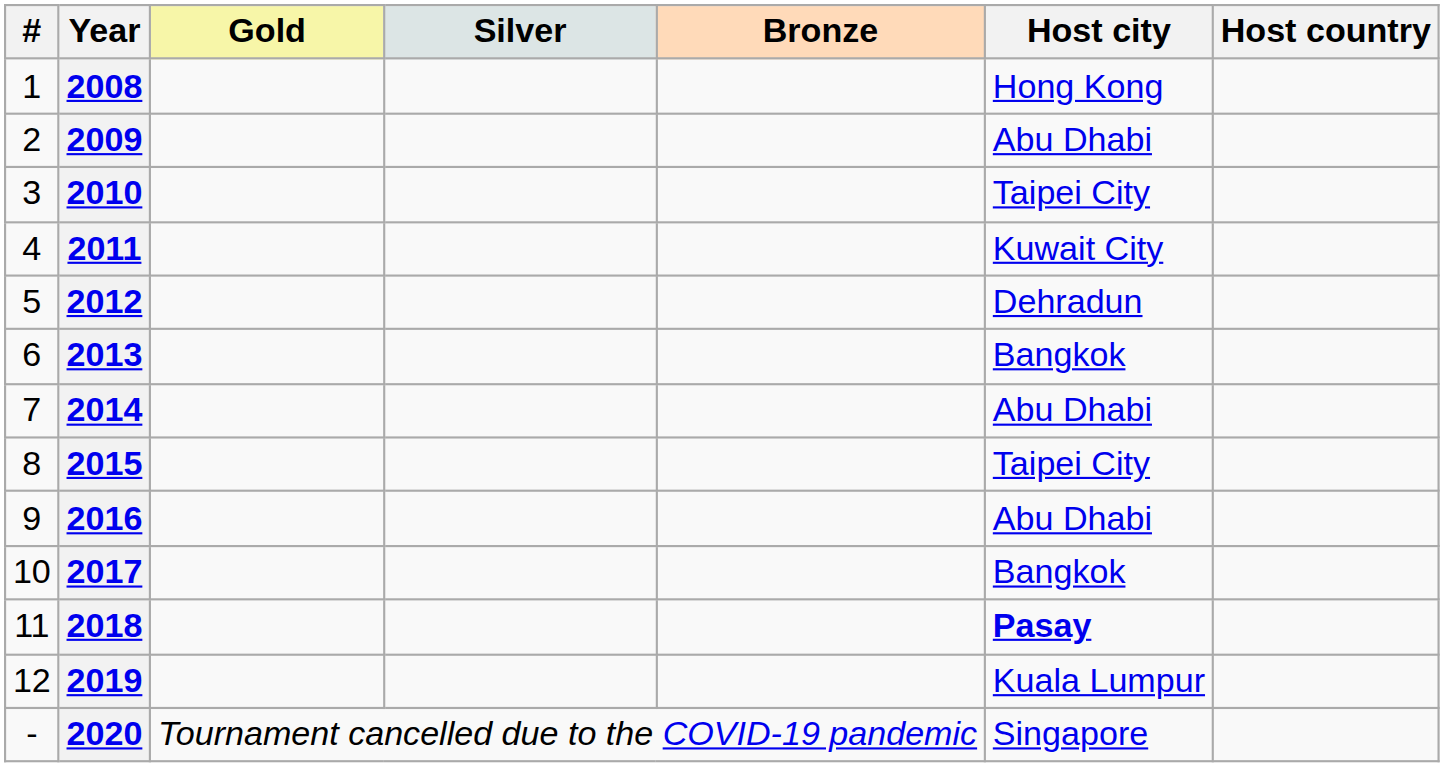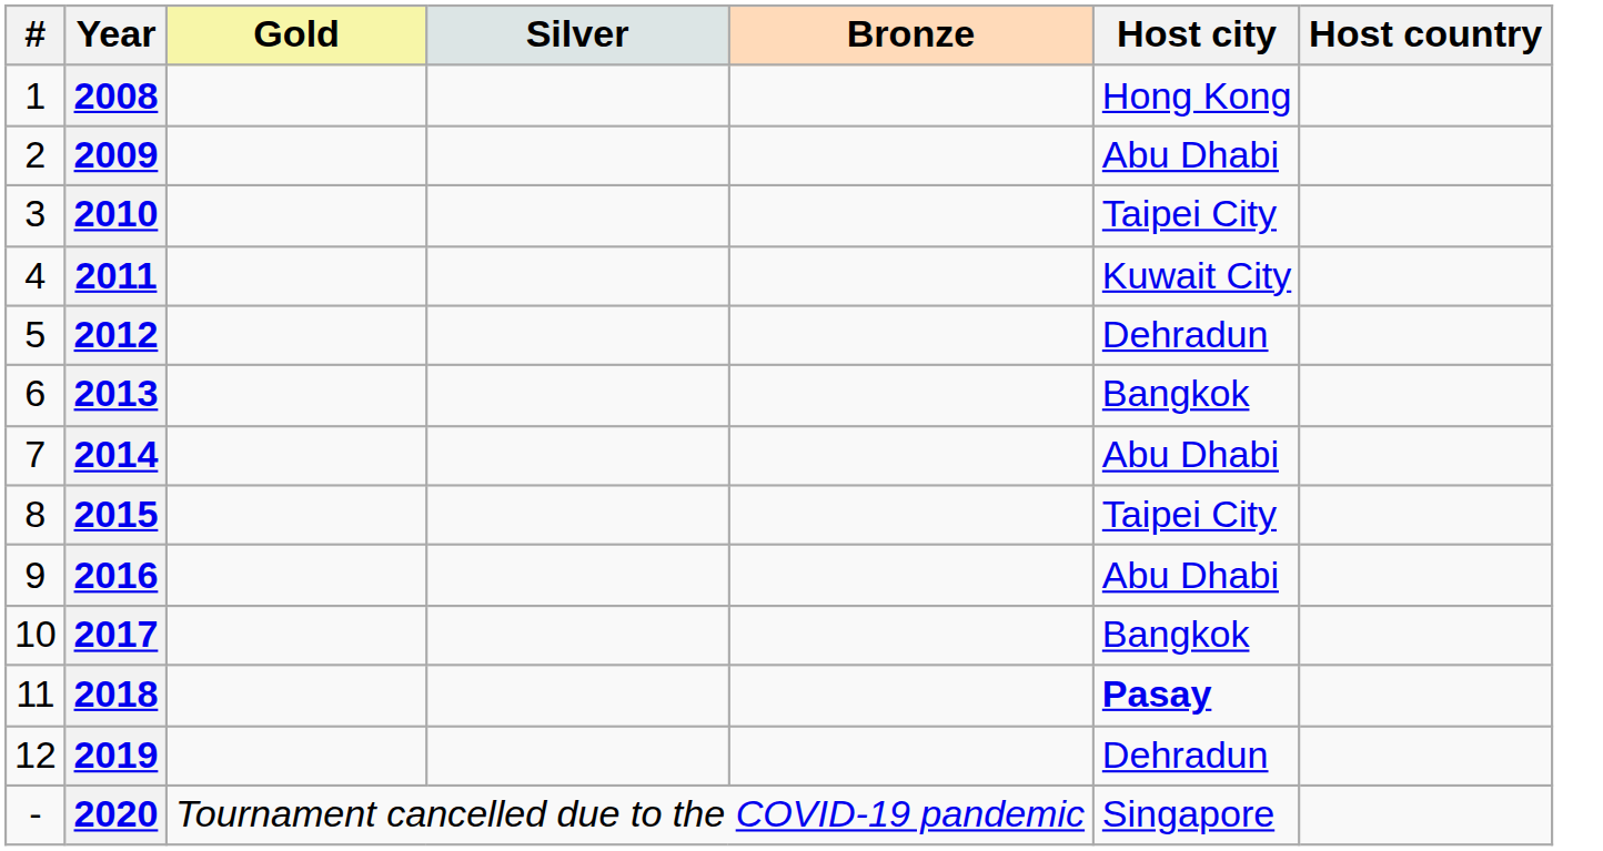 <table class="wikitable sortable plainrowheaders">
 <tr>
 <th scope="col">#</th>
 <th scope="col">Year</th>
 <th scope="col" style="background:#F7F6A8"> Gold</th>
 <th scope="col" style="background:#DCE5E5"> Silver</th>
 <th scope="col" style="background:#FFDAB9"> Bronze</th>
 <th scope="col">Host city</th>
 <th scope="col">Host country</th>
 </tr>
 <tr>
 <td align=center>1</td>
 <th scope="row"><a href='#'>2008</a></th>
 <td> </td>
 <td> </td>
 <td> </td>
 <td><a href='#'>Hong Kong</a></td>
 <td></td>
 </tr>
 <tr>
 <td align=center>2</td>
 <th scope="row"><a href='#'>2009</a></th>
 <td> </td>
 <td> </td>
 <td> </td>
 <td><a href='#'>Abu Dhabi</a></td>
 <td></td>
 </tr>
 <tr>
 <td align=center>3</td>
 <th scope="row"><a href='#'>2010</a></th>
 <td> </td>
 <td> </td>
 <td> </td>
 <td><a href='#'>Taipei City</a></td>
 <td></td>
 </tr>
 <tr>
 <td align=center>4</td>
 <th scope="row"><a href='#'>2011</a></th>
 <td> </td>
 <td> </td>
 <td> </td>
 <td><a href='#'>Kuwait City</a></td>
 <td></td>
 </tr>
 <tr>
 <td align=center>5</td>
 <th scope="row"><a href='#'>2012</a></th>
 <td> </td>
 <td> </td>
 <td> </td>
 <td><a href='#'>Dehradun</a></td>
 <td></td>
 </tr>
 <tr>
 <td align=center>6</td>
 <th scope="row"><a href='#'>2013</a></th>
 <td> </td>
 <td> </td>
 <td> </td>
 <td><a href='#'>Bangkok</a></td>
 <td></td>
 </tr>
 <tr>
 <td align=center>7</td>
 <th scope="row"><a href='#'>2014</a></th>
 <td> </td>
 <td> </td>
 <td> </td>
 <td><a href='#'>Abu Dhabi</a></td>
 <td></td>
 </tr>
 <tr>
 <td align=center>8</td>
 <th scope="row"><a href='#'>2015</a></th>
 <td> </td>
 <td> </td>
 <td> </td>
 <td><a href='#'>Taipei City</a></td>
 <td></td>
 </tr>
 <tr>
 <td align=center>9</td>
 <th scope="row"><a href='#'>2016</a></th>
 <td> </td>
 <td> </td>
 <td> </td>
 <td><a href='#'>Abu Dhabi</a></td>
 <td></td>
 </tr>
 <tr>
 <td align=center>10</td>
 <th scope="row"><a href='#'>2017</a></th>
 <td> </td>
 <td> </td>
 <td> </td>
 <td><a href='#'>Bangkok</a></td>
 <td></td>
 </tr>
 <tr>
 <td align=center>11</td>
 <th scope="row"><a href='#'>2018</a></th>
 <td> </td>
 <td> </td>
 <td> </td>
 <td><strong><a href='#'>Pasay</a></strong></td>
 <td></td>
 </tr>
 <tr>
 <td align=center>12</td>
 <th scope="row"><a href='#'>2019</a></th>
 <td> </td>
 <td> </td>
 <td> </td>
-<td><a href='#'>Kuala Lumpur</a></td>
+<td><a href='#'>Dehradun</a></td>
 <td></td>
 </tr>
 <tr>
 <td align=center>-</td>
 <th scope="row"><a href='#'>2020</a></th>
 <td colspan="3"><em>Tournament cancelled due to the <a href='#'>COVID-19 pandemic</a></em></td>
 <td><a href='#'>Singapore</a></td>
 <td></td>
 </tr>
 </table>
